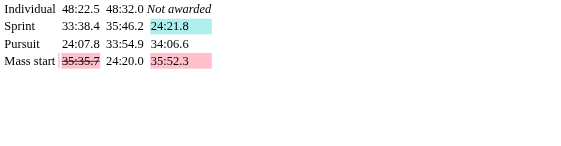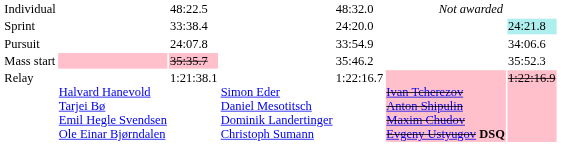 <table>
 <tr valign="top">
 <td>Individual<br></td>
 <td></td>
 <td>48:22.5</td>
 <td><br></td>
 <td>48:32.0</td>
 <td colspan="2" align="center"><em>Not awarded</em></td>
 </tr>
 <tr valign="top">
 <td>Sprint<br></td>
 <td></td>
 <td>33:38.4</td>
 <td></td>
-<td>35:46.2</td>
+<td>24:20.0</td>
 <td></td>
 <td style="background: paleturquoise;">24:21.8</td>
 </tr>
 <tr valign="top">
 <td>Pursuit<br></td>
 <td></td>
 <td>24:07.8</td>
 <td></td>
 <td>33:54.9</td>
 <td></td>
 <td>34:06.6</td>
 </tr>
 <tr valign="top">
 <td>Mass start<br></td>
 <td bgcolor=pink></td>
 <td bgcolor=pink><s>35:35.7</s></td>
 <td></td>
-<td>24:20.0</td>
+<td>35:46.2</td>
 <td></td>
-<td style="background: pink;">35:52.3</td>
+<td>35:52.3</td>
+</tr>
+<tr valign="top">
+<td>Relay<br></td>
+<td><br><a href='#'>Halvard Hanevold</a><br><a href='#'>Tarjei Bø</a><br><a href='#'>Emil Hegle Svendsen</a><br><a href='#'>Ole Einar Bjørndalen</a></td>
+<td>1:21:38.1</td>
+<td><br><a href='#'>Simon Eder</a><br><a href='#'>Daniel Mesotitsch</a><br><a href='#'>Dominik Landertinger</a><br><a href='#'>Christoph Sumann</a></td>
+<td>1:22:16.7</td>
+<td bgcolor=pink><br><s><a href='#'>Ivan Tcherezov</a><br><a href='#'>Anton Shipulin</a><br><a href='#'>Maxim Chudov</a><br><a href='#'>Evgeny Ustyugov</a></s> <strong>DSQ</strong></td>
+<td bgcolor=pink><s>1:22:16.9</s></td>
 </tr>
 </table>
